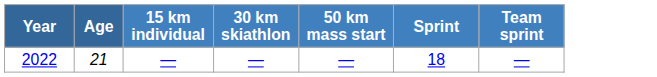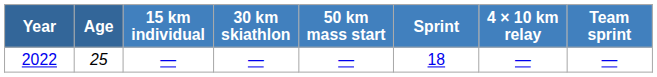 <table class="wikitable" style="font-size:95%; text-align:center; border:grey solid 1px; border-collapse:collapse; background:#ffffff;">
 <tr>
 <th style="background-color:#369; color:white; width:60px;"> Year </th>
 <th style="background-color:#369; color:white; width:40px;"> Age </th>
 <th style="background-color:#4180be; color:white; width:75px;"> 15 km <br> individual </th>
 <th style="background-color:#4180be; color:white; width:75px;"> 30 km <br> skiathlon </th>
 <th style="background-color:#4180be; color:white; width:75px;"> 50 km <br> mass start </th>
 <th style="background-color:#4180be; color:white; width:75px;"> Sprint </th>
+<th style="background-color:#4180be; color:white; width:75px;"> 4 × 10 km <br> relay </th>
 <th style="background-color:#4180be; color:white; width:75px;"> Team <br> sprint </th>
 </tr>
 <tr>
 <td><a href='#'>2022</a></td>
-<td><em>21</em></td>
+<td><em>25</em></td>
 <td><a href='#'>—</a></td>
 <td><a href='#'>—</a></td>
 <td><a href='#'>—</a></td>
 <td><a href='#'>18</a></td>
 <td><a href='#'>—</a></td>
+<td><a href='#'>—</a></td>
 </tr>
 </table>
